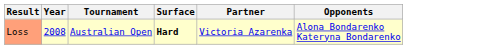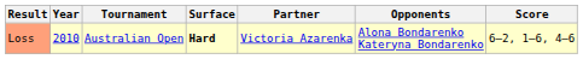 <table class="sortable wikitable">
 <tr>
 <th>Result</th>
 <th>Year</th>
 <th>Tournament</th>
 <th>Surface</th>
 <th>Partner</th>
 <th>Opponents</th>
+<th>Score</th>
 </tr>
 <tr style="background:#ffc;">
 <td style="background:#ffa07a;">Loss</td>
-<td><a href='#'>2008</a></td>
+<td><a href='#'>2010</a></td>
 <td><a href='#'>Australian Open</a></td>
 <td><strong>Hard</strong></td>
 <td> <a href='#'>Victoria Azarenka</a></td>
 <td> <a href='#'>Alona Bondarenko</a><br> <a href='#'>Kateryna Bondarenko</a></td>
+<td>6–2, 1–6, 4–6</td>
 </tr>
 </table>
